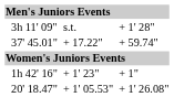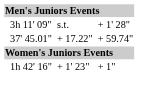 <table>
 <tr bgcolor="#cccccc">
 <td colspan=7><strong>Men's Juniors Events</strong></td>
 </tr>
 <tr>
 <td><br></td>
 <td></td>
 <td>3h 11' 09"</td>
 <td></td>
 <td>s.t.</td>
 <td></td>
 <td>+ 1' 28"</td>
 </tr>
 <tr>
 <td><br></td>
 <td></td>
 <td>37' 45.01"</td>
 <td></td>
 <td>+ 17.22"</td>
 <td></td>
 <td>+ 59.74"</td>
 </tr>
 <tr bgcolor="#cccccc">
 <td colspan=7><strong>Women's Juniors Events</strong></td>
 </tr>
 <tr>
 <td><br></td>
 <td></td>
 <td>1h 42' 16"</td>
 <td></td>
 <td>+ 1' 23"</td>
 <td></td>
 <td>+ 1"</td>
 </tr>
-<tr>
-<td><br></td>
-<td></td>
-<td>20' 18.47"</td>
-<td></td>
-<td>+ 1' 05.53"</td>
-<td></td>
-<td>+ 1' 26.08"</td>
-</tr>
 </table>
